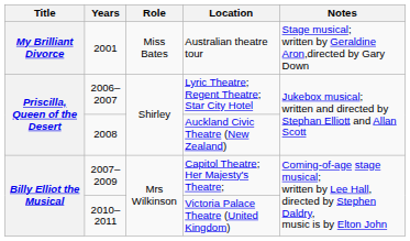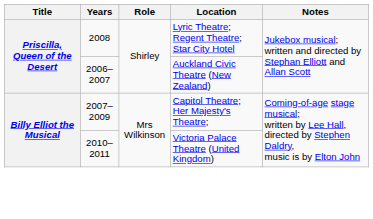 <table class="wikitable plainrowheaders sortable">
 <tr>
 <th scope="col">Title</th>
 <th scope="col">Years</th>
 <th scope="col">Role</th>
 <th scope="col">Location</th>
 <th scope="col">Notes</th>
 </tr>
 <tr>
-<th scope="row"><em><a href='#'>My Brilliant Divorce</a></em></th>
-<td style="text-align:center;">2001</td>
-<td style="text-align:center;">Miss Bates</td>
-<td>Australian theatre tour</td>
-<td><a href='#'>Stage musical</a>;<br>written by <a href='#'>Geraldine Aron</a>,directed by Gary Down</td>
-</tr>
-<tr>
 <th rowspan="2" scope="row"><em><a href='#'>Priscilla, Queen of the Desert</a></em></th>
-<td style="text-align:center;">2006–2007</td>
+<td style="text-align:center;">2008</td>
 <td rowspan="2" style="text-align:center;">Shirley</td>
 <td><a href='#'>Lyric Theatre</a>;<br><a href='#'>Regent Theatre</a>;<br><a href='#'>Star City Hotel</a></td>
 <td rowspan="2"><a href='#'>Jukebox musical</a>;<br>written and directed by <a href='#'>Stephan Elliott</a> and <a href='#'>Allan Scott</a></td>
 </tr>
 <tr>
-<td style="text-align:center;">2008</td>
+<td style="text-align:center;">2006–2007</td>
 <td><a href='#'>Auckland Civic Theatre</a> (<a href='#'>New Zealand</a>)</td>
 </tr>
 <tr>
 <th rowspan="2" scope="row"><em><a href='#'>Billy Elliot the Musical</a></em></th>
 <td style="text-align:center;">2007–2009</td>
 <td rowspan="2" style="text-align:center;">Mrs Wilkinson</td>
 <td><a href='#'>Capitol Theatre</a>;<br><a href='#'>Her Majesty's Theatre</a>;</td>
 <td rowspan="2"><a href='#'>Coming-of-age</a> <a href='#'>stage musical</a>;<br>written by <a href='#'>Lee Hall</a>, directed by <a href='#'>Stephen Daldry</a>,<br>music is by <a href='#'>Elton John</a></td>
 </tr>
 <tr>
 <td style="text-align:center;">2010–2011</td>
 <td><a href='#'>Victoria Palace Theatre</a> (<a href='#'>United Kingdom</a>)</td>
 </tr>
 </table>
